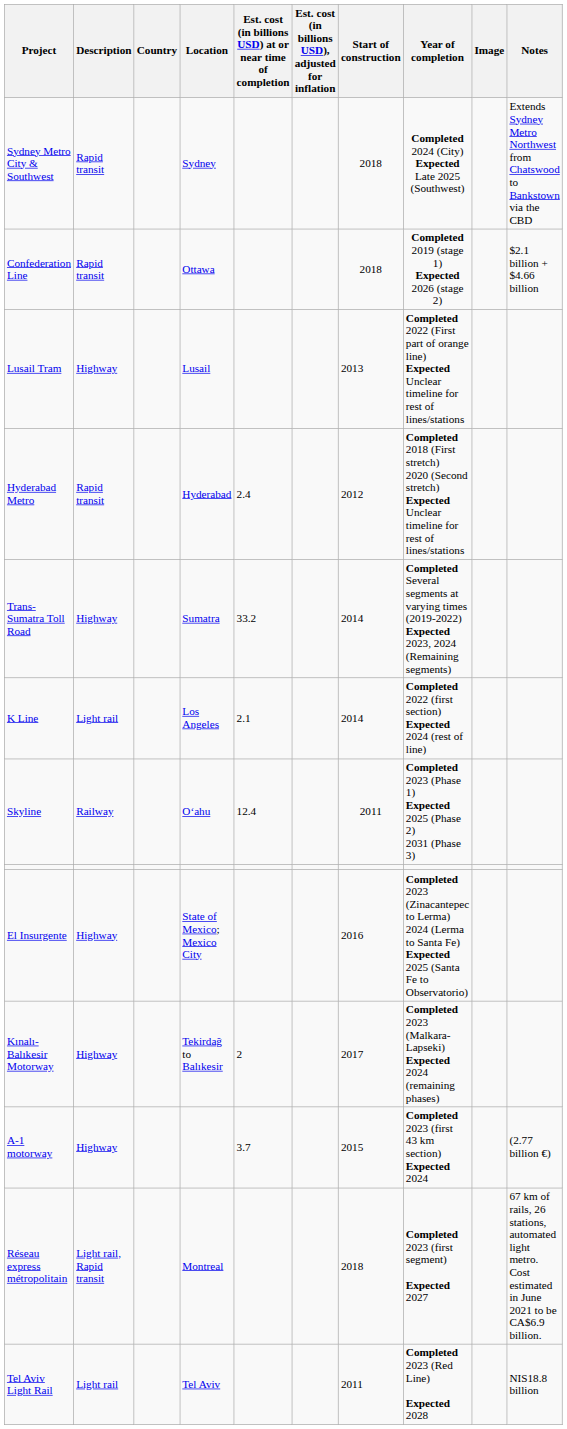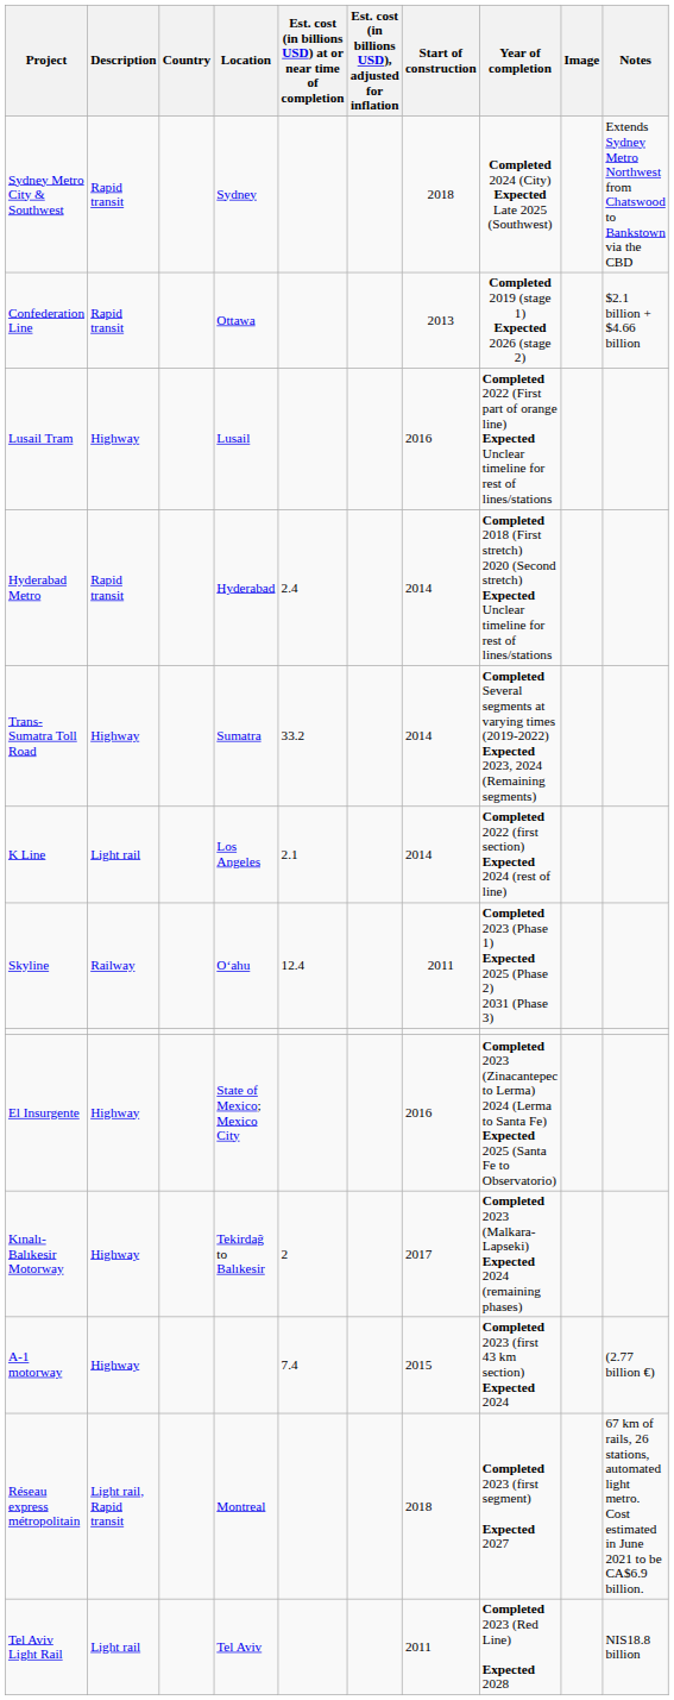 <table class="wikitable sortable">
 <tr>
 <th width="140">Project</th>
 <th width="180">Description</th>
 <th>Country</th>
 <th width="180">Location</th>
 <th data-sort-type="currency">Est. cost (in billions <a href='#'>USD</a>) at or near time of completion</th>
 <th>Est. cost (in billions <a href='#'>USD</a>), adjusted for inflation</th>
 <th align="center">Start of construction</th>
 <th align="center">Year of completion</th>
 <th align="center">Image</th>
 <th width="180">Notes</th>
 </tr>
 <tr>
 <td><a href='#'>Sydney Metro City & Southwest</a></td>
 <td><a href='#'>Rapid transit</a></td>
 <td></td>
 <td><a href='#'>Sydney</a></td>
 <td></td>
 <td></td>
 <td align="center">2018</td>
 <td align="center"><strong>Completed</strong><br>2024 (City)<br><strong>Expected</strong><br>Late 2025 (Southwest)</td>
 <td></td>
 <td>Extends <a href='#'>Sydney Metro Northwest</a> from <a href='#'>Chatswood</a> to <a href='#'>Bankstown</a> via the CBD</td>
 </tr>
 <tr>
 <td><a href='#'>Confederation Line</a></td>
 <td><a href='#'>Rapid transit</a></td>
 <td></td>
 <td><a href='#'>Ottawa</a></td>
 <td></td>
 <td></td>
-<td align="center">2018</td>
+<td align="center">2013</td>
 <td align="center"><strong>Completed</strong><br>2019 (stage 1)<br><strong>Expected</strong><br>2026 (stage 2)</td>
 <td></td>
 <td>$2.1 billion + $4.66 billion </td>
 </tr>
 <tr>
 <td><a href='#'>Lusail Tram</a></td>
 <td><a href='#'>Highway</a></td>
 <td></td>
 <td><a href='#'>Lusail</a></td>
 <td> </td>
 <td></td>
-<td>2013</td>
+<td>2016</td>
 <td><strong>Completed</strong><br>2022 (First part of orange line)<br><strong>Expected</strong><br>Unclear timeline for rest of lines/stations</td>
 <td></td>
 <td></td>
 </tr>
 <tr>
 <td><a href='#'>Hyderabad Metro</a></td>
 <td><a href='#'>Rapid transit</a></td>
 <td></td>
 <td><a href='#'>Hyderabad</a></td>
 <td>2.4 </td>
 <td></td>
-<td>2012</td>
+<td>2014</td>
 <td><strong>Completed</strong><br>2018 (First stretch)<br>2020 (Second stretch)<br><strong>Expected</strong><br>Unclear timeline for rest of lines/stations</td>
 <td></td>
 <td></td>
 </tr>
 <tr>
 <td><a href='#'>Trans-Sumatra Toll Road</a></td>
 <td><a href='#'>Highway</a></td>
 <td></td>
 <td><a href='#'>Sumatra</a></td>
 <td>33.2</td>
 <td></td>
 <td>2014</td>
 <td><strong>Completed</strong><br>Several segments at varying times (2019-2022)<br><strong>Expected</strong><br>2023, 2024 (Remaining segments)</td>
 <td></td>
 <td></td>
 </tr>
 <tr>
 <td><a href='#'>K Line</a></td>
 <td><a href='#'>Light rail</a></td>
 <td></td>
 <td><a href='#'>Los Angeles</a></td>
 <td>2.1</td>
 <td></td>
 <td>2014</td>
 <td><strong>Completed</strong><br>2022 (first section)<br><strong>Expected</strong><br>2024 (rest of line)</td>
 <td></td>
 <td></td>
 </tr>
 <tr>
 <td><a href='#'>Skyline</a></td>
 <td><a href='#'>Railway</a></td>
 <td></td>
 <td><a href='#'>Oʻahu</a></td>
 <td>12.4</td>
 <td align="center"></td>
 <td align="center">2011</td>
 <td><strong>Completed</strong><br>2023 (Phase 1)<br><strong>Expected</strong><br>2025 (Phase 2)<br>2031 (Phase 3)</td>
 <td></td>
 <td></td>
 </tr>
 <tr>
 <td></td>
 <td></td>
 <td></td>
 <td></td>
 <td></td>
 <td></td>
 <td></td>
 <td></td>
 <td></td>
 <td></td>
 </tr>
 <tr>
 <td><a href='#'>El Insurgente</a></td>
 <td><a href='#'>Highway</a></td>
 <td></td>
 <td><a href='#'>State of Mexico</a>; <a href='#'>Mexico City</a></td>
 <td></td>
 <td></td>
 <td>2016</td>
 <td><strong>Completed</strong><br>2023 (Zinacantepec to Lerma)<br>2024 (Lerma to Santa Fe)<br><strong>Expected</strong><br>2025 (Santa Fe to Observatorio)</td>
 <td></td>
 <td></td>
 </tr>
 <tr>
 <td><a href='#'>Kınalı-Balıkesir Motorway</a></td>
 <td><a href='#'>Highway</a></td>
 <td></td>
 <td><a href='#'>Tekirdağ</a> to <a href='#'>Balıkesir</a></td>
 <td>2</td>
 <td></td>
 <td>2017</td>
 <td><strong>Completed</strong><br>2023 (Malkara-Lapseki)<br><strong>Expected</strong><br>2024 (remaining phases)</td>
 <td></td>
 <td></td>
 </tr>
 <tr>
 <td><a href='#'>A-1 motorway</a></td>
 <td><a href='#'>Highway</a></td>
 <td></td>
 <td></td>
-<td>3.7</td>
+<td>7.4</td>
 <td></td>
 <td>2015</td>
 <td><strong>Completed</strong><br>2023 (first 43 km section)<br><strong>Expected</strong><br>2024 </td>
 <td></td>
 <td>(2.77 billion €)</td>
 </tr>
 <tr>
 <td><a href='#'>Réseau express métropolitain</a></td>
 <td><a href='#'>Light rail, Rapid transit</a></td>
 <td></td>
 <td><a href='#'>Montreal</a></td>
 <td></td>
 <td></td>
 <td>2018</td>
 <td><strong>Completed</strong><br>2023 (first segment)<br><br><strong>Expected</strong><br>2027</td>
 <td></td>
 <td>67 km of rails, 26 stations, automated light metro. Cost estimated in June 2021 to be CA$6.9 billion.</td>
 </tr>
 <tr>
 <td><a href='#'>Tel Aviv Light Rail</a></td>
 <td><a href='#'>Light rail</a></td>
 <td></td>
 <td><a href='#'>Tel Aviv</a></td>
 <td></td>
 <td></td>
 <td>2011</td>
 <td><strong>Completed</strong><br>2023 (Red Line)<br><br><strong>Expected</strong><br>2028</td>
 <td></td>
 <td>NIS18.8 billion</td>
 </tr>
 </table>
